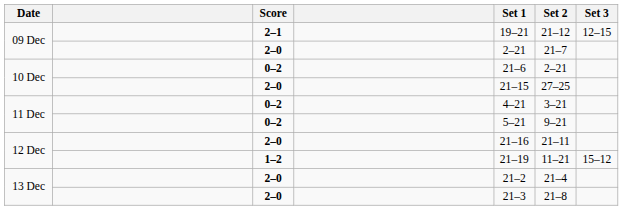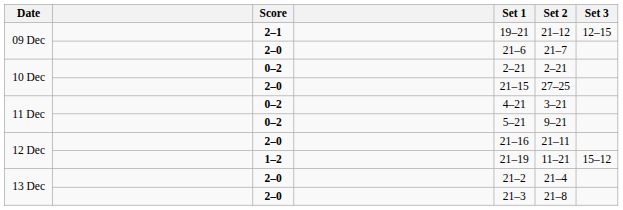 <table class="wikitable" style="text-align: center;">
 <tr>
 <th width="60">Date</th>
 <th align="right" width="270"></th>
 <th width="50">Score</th>
 <th align="left" width="270"></th>
 <th width="50">Set 1</th>
 <th width="50">Set 2</th>
 <th width="50">Set 3</th>
 </tr>
 <tr>
 <td rowspan=2>09 Dec</td>
 <td align=left><strong></strong></td>
 <td align=center><strong>2–1</strong></td>
 <td align=left></td>
 <td>19–21</td>
 <td>21–12</td>
 <td>12–15</td>
 </tr>
 <tr>
 <td align=left><strong></strong></td>
 <td align=center><strong>2–0</strong></td>
 <td align=left></td>
-<td>2–21</td>
+<td>21–6</td>
 <td>21–7</td>
 <td></td>
 </tr>
 <tr>
 <td rowspan=2>10 Dec</td>
 <td align=left></td>
 <td align=center><strong>0–2</strong></td>
 <td align=left><strong></strong></td>
-<td>21–6</td>
+<td>2–21</td>
 <td>2–21</td>
 <td></td>
 </tr>
 <tr>
 <td align=left><strong></strong></td>
 <td align=center><strong>2–0</strong></td>
 <td align=left></td>
 <td>21–15</td>
 <td>27–25</td>
 <td></td>
 </tr>
 <tr>
 <td rowspan=2>11 Dec</td>
 <td align=left></td>
 <td align=center><strong>0–2</strong></td>
 <td align=left><strong></strong></td>
 <td>4–21</td>
 <td>3–21</td>
 <td></td>
 </tr>
 <tr>
 <td align=left></td>
 <td align=center><strong>0–2</strong></td>
 <td align=left><strong></strong></td>
 <td>5–21</td>
 <td>9–21</td>
 <td></td>
 </tr>
 <tr>
 <td rowspan=2>12 Dec</td>
 <td align=left><strong></strong></td>
 <td align=center><strong>2–0</strong></td>
 <td align=left></td>
 <td>21–16</td>
 <td>21–11</td>
 <td></td>
 </tr>
 <tr>
 <td align=left></td>
 <td align=center><strong>1–2</strong></td>
 <td align=left><strong></strong></td>
 <td>21–19</td>
 <td>11–21</td>
 <td>15–12</td>
 </tr>
 <tr>
 <td rowspan=2>13 Dec</td>
 <td align=left><strong></strong></td>
 <td align=center><strong>2–0</strong></td>
 <td align=left></td>
 <td>21–2</td>
 <td>21–4</td>
 <td></td>
 </tr>
 <tr>
 <td align=left><strong></strong></td>
 <td align=center><strong>2–0</strong></td>
 <td align=left></td>
 <td>21–3</td>
 <td>21–8</td>
 <td></td>
 </tr>
 </table>
